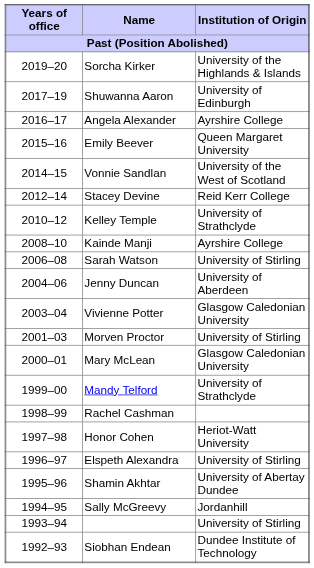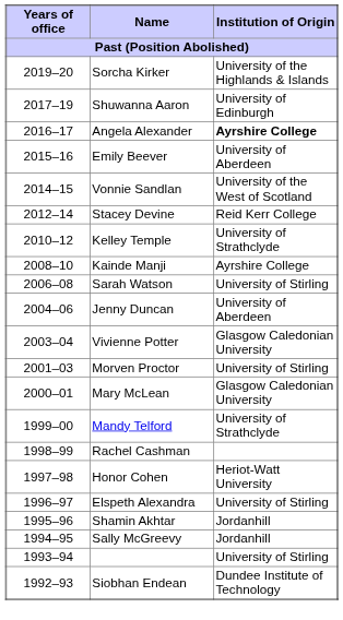 <table class="toccolours" align="center" border="2" cellspacing=0 cellpadding=2 style="text-align:center; border-collapse:collapse;">
 <tr style="background:#ccccff">
 <th width="100">Years of office</th>
 <th width="150">Name</th>
 <th width="150">Institution of Origin</th>
 </tr>
 <tr style="background:#ccccff">
 <th colspan=4>Past (Position Abolished)</th>
 </tr>
 <tr>
 <td>2019–20</td>
 <td align="left">Sorcha Kirker</td>
 <td align="left">University of the Highlands & Islands</td>
 </tr>
 <tr>
 <td>2017–19</td>
 <td align="left">Shuwanna Aaron</td>
 <td align="left">University of Edinburgh</td>
 </tr>
 <tr>
 <td>2016–17</td>
 <td align="left">Angela Alexander</td>
-<td align="left">Ayrshire College</td>
+<td align="left"><strong>Ayrshire College</strong></td>
 </tr>
 <tr>
 <td>2015–16</td>
 <td align="left">Emily Beever</td>
-<td align="left">Queen Margaret University</td>
+<td align="left">University of Aberdeen</td>
 </tr>
 <tr>
 <td>2014–15</td>
 <td align="left">Vonnie Sandlan </td>
 <td align="left">University of the West of Scotland</td>
 </tr>
 <tr>
 <td>2012–14</td>
 <td align="left">Stacey Devine</td>
 <td align="left">Reid Kerr College</td>
 </tr>
 <tr>
 <td>2010–12</td>
 <td align="left">Kelley Temple</td>
 <td align="left">University of Strathclyde</td>
 </tr>
 <tr>
 <td>2008–10</td>
 <td align="left">Kainde Manji</td>
 <td align="left">Ayrshire College</td>
 </tr>
 <tr>
 <td>2006–08</td>
 <td align="left">Sarah Watson</td>
 <td align="left">University of Stirling</td>
 </tr>
 <tr>
 <td>2004–06</td>
 <td align="left">Jenny Duncan</td>
 <td align="left">University of Aberdeen</td>
 </tr>
 <tr>
 <td>2003–04</td>
 <td align="left">Vivienne Potter</td>
 <td align="left">Glasgow Caledonian University</td>
 </tr>
 <tr>
 <td>2001–03</td>
 <td align="left">Morven Proctor</td>
 <td align="left">University of Stirling</td>
 </tr>
 <tr>
 <td>2000–01</td>
 <td align="left">Mary McLean</td>
 <td align="left">Glasgow Caledonian University</td>
 </tr>
 <tr>
 <td>1999–00</td>
 <td align="left"><a href='#'>Mandy Telford</a></td>
 <td align="left">University of Strathclyde</td>
 </tr>
 <tr>
 <td>1998–99</td>
 <td align="left">Rachel Cashman</td>
 <td align="left"></td>
 </tr>
 <tr>
 <td>1997–98</td>
 <td align="left">Honor Cohen</td>
 <td align="left">Heriot-Watt University</td>
 </tr>
 <tr>
 <td>1996–97</td>
 <td align="left">Elspeth Alexandra</td>
 <td align="left">University of Stirling</td>
 </tr>
 <tr>
 <td>1995–96</td>
 <td align="left">Shamin Akhtar</td>
-<td align="left">University of Abertay Dundee</td>
+<td align="left">Jordanhill</td>
 </tr>
 <tr>
 <td>1994–95</td>
 <td align="left">Sally McGreevy</td>
 <td align="left">Jordanhill</td>
 </tr>
 <tr>
 <td>1993–94</td>
 <td align="left"></td>
 <td align="left">University of Stirling</td>
 </tr>
 <tr>
 <td>1992–93</td>
 <td align="left">Siobhan Endean</td>
 <td align="left">Dundee Institute of Technology</td>
 </tr>
 </table>
